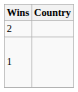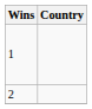 <table class="wikitable">
 <tr>
 <th>Wins</th>
 <th>Country</th>
 </tr>
 <tr>
+<td>1</td>
+<td><br><br><br><br></td>
+</tr>
+<tr>
 <td>2</td>
 <td><br></td>
 </tr>
 <tr>
-<td>1</td>
-<td><br><br><br><br></td>
-</tr>
-<tr>
 </tr>
 </table>
